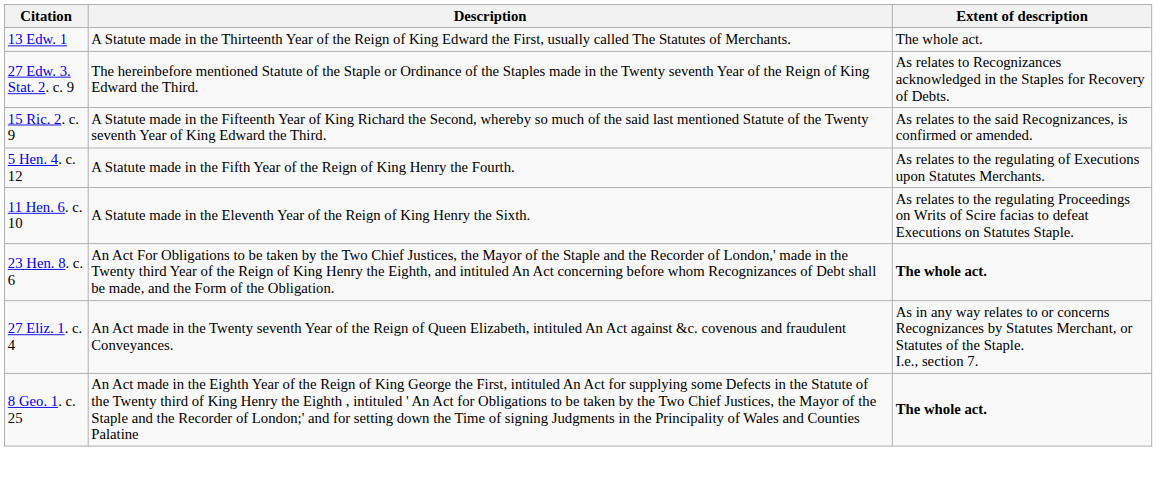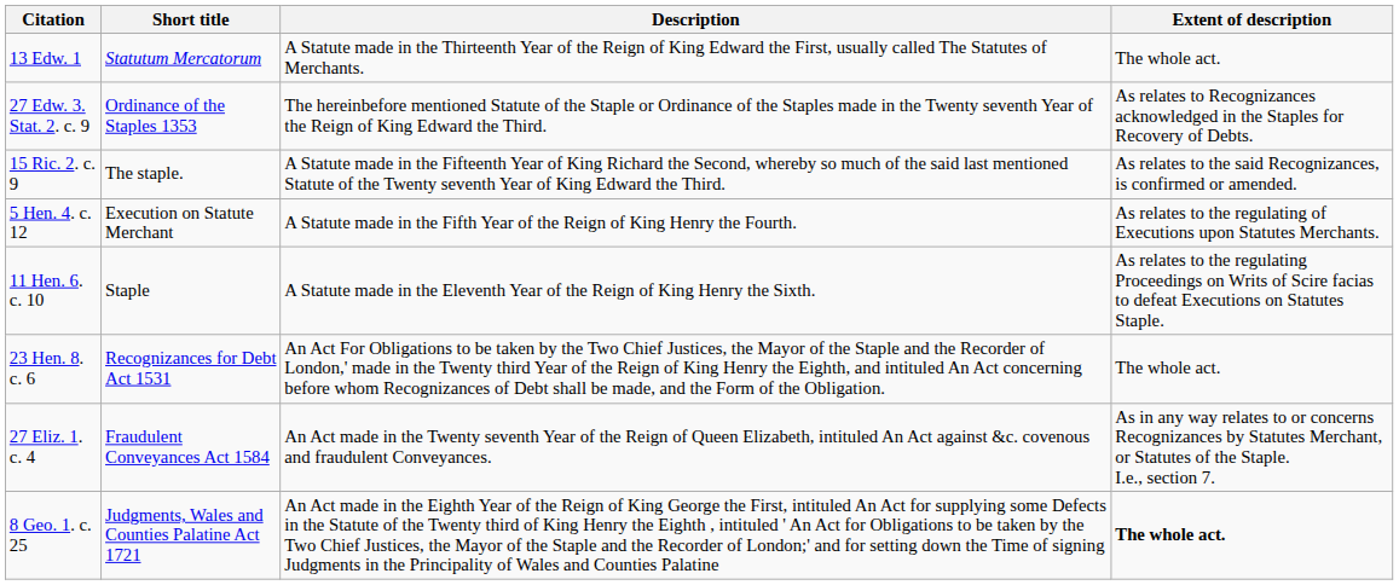 <table class="wikitable">
 <tr>
 <th>Citation</th>
+<th>Short title</th>
 <th>Description</th>
 <th>Extent of description</th>
 </tr>
 <tr>
 <td><a href='#'>13 Edw. 1</a></td>
+<td><em><a href='#'>Statutum Mercatorum</a></em></td>
 <td>A Statute made in the Thirteenth Year of the Reign of King Edward the First, usually called The Statutes of Merchants.</td>
 <td>The whole act.</td>
 </tr>
 <tr>
 <td><a href='#'>27 Edw. 3. Stat. 2</a>. c. 9</td>
+<td><a href='#'>Ordinance of the Staples 1353</a></td>
 <td>The hereinbefore mentioned Statute of the Staple or Ordinance of the Staples made in the Twenty seventh Year of the Reign of King Edward the Third.</td>
 <td>As relates to Recognizances acknowledged in the Staples for Recovery of Debts.</td>
 </tr>
 <tr>
 <td><a href='#'>15 Ric. 2</a>. c. 9</td>
+<td>The staple.</td>
 <td>A Statute made in the Fifteenth Year of King Richard the Second, whereby so much of the said last mentioned Statute of the Twenty seventh Year of King Edward the Third.</td>
 <td>As relates to the said Recognizances, is confirmed or amended.</td>
 </tr>
 <tr>
 <td><a href='#'>5 Hen. 4</a>. c. 12</td>
+<td>Execution on Statute Merchant</td>
 <td>A Statute made in the Fifth Year of the Reign of King Henry the Fourth.</td>
 <td>As relates to the regulating of Executions upon Statutes Merchants.</td>
 </tr>
 <tr>
 <td><a href='#'>11 Hen. 6</a>. c. 10</td>
+<td>Staple</td>
 <td>A Statute made in the Eleventh Year of the Reign of King Henry the Sixth.</td>
 <td>As relates to the regulating Proceedings on Writs of Scire facias to defeat Executions on Statutes Staple.</td>
 </tr>
 <tr>
 <td><a href='#'>23 Hen. 8</a>. c. 6</td>
+<td><a href='#'>Recognizances for Debt Act 1531</a></td>
 <td>An Act For Obligations to be taken by the Two Chief Justices, the Mayor of the Staple and the Recorder of London,' made in the Twenty third Year of the Reign of King Henry the Eighth, and intituled An Act concerning before whom Recognizances of Debt shall be made, and the Form of the Obligation.</td>
-<td><strong>The whole act.</strong></td>
+<td>The whole act.</td>
 </tr>
 <tr>
 <td><a href='#'>27 Eliz. 1</a>. c. 4</td>
+<td><a href='#'>Fraudulent Conveyances Act 1584</a></td>
 <td>An Act made in the Twenty seventh Year of the Reign of Queen Elizabeth, intituled An Act against &c. covenous and fraudulent Conveyances.</td>
 <td>As in any way relates to or concerns Recognizances by Statutes Merchant, or Statutes of the Staple.<br>I.e., section 7.</td>
 </tr>
 <tr>
 <td><a href='#'>8 Geo. 1</a>. c. 25</td>
+<td><a href='#'>Judgments, Wales and Counties Palatine Act 1721</a></td>
 <td>An Act made in the Eighth Year of the Reign of King George the First, intituled An Act for supplying some Defects in the Statute of the Twenty third of King Henry the Eighth , intituled ' An Act for Obligations to be taken by the Two Chief Justices, the Mayor of the Staple and the Recorder of London;' and for setting down the Time of signing Judgments in the Principality of Wales and Counties Palatine</td>
 <td><strong>The whole act.</strong></td>
 </tr>
 </table>
